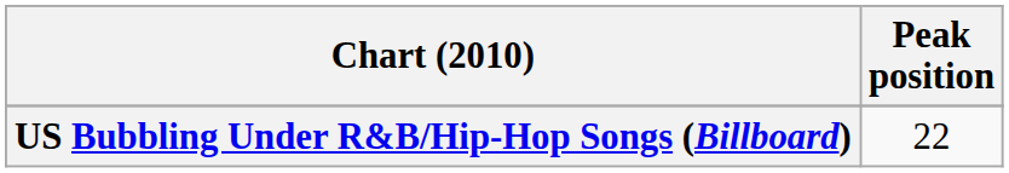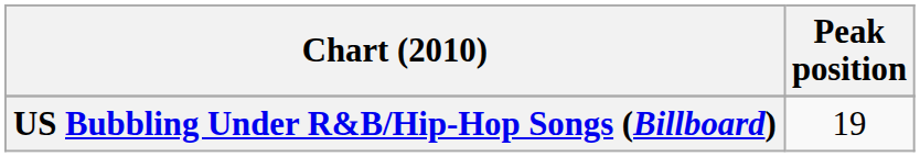 <table class="wikitable plainrowheaders" style="text-align:center">
 <tr>
 <th>Chart (2010)</th>
 <th>Peak<br>position</th>
 </tr>
 <tr>
 </tr>
 <tr>
 <th scope="row">US <a href='#'>Bubbling Under R&B/Hip-Hop Songs</a> (<em><a href='#'>Billboard</a></em>)</th>
-<td>22</td>
+<td>19</td>
 </tr>
 </table>
